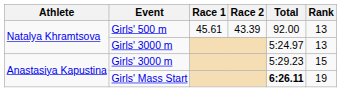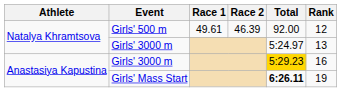 <table class="wikitable">
 <tr>
 <th>Athlete</th>
 <th>Event</th>
 <th>Race 1</th>
 <th>Race 2</th>
 <th>Total</th>
 <th>Rank</th>
 </tr>
 <tr>
 <td rowspan=2><a href='#'>Natalya Khramtsova</a></td>
 <td><a href='#'>Girls' 500 m</a></td>
-<td align="center">45.61</td>
-<td align="center">43.39</td>
+<td align="center">49.61</td>
+<td align="center">46.39</td>
 <td align="center">92.00</td>
-<td align="center">13</td>
+<td align="center">12</td>
 </tr>
 <tr>
 <td><a href='#'>Girls' 3000 m</a></td>
 <td colspan=2 bgcolor="wheat"></td>
 <td align="center">5:24.97</td>
 <td align="center">13</td>
 </tr>
 <tr>
 <td rowspan=2><a href='#'>Anastasiya Kapustina</a></td>
 <td><a href='#'>Girls' 3000 m</a></td>
 <td colspan=2 bgcolor="wheat"></td>
-<td align="center">5:29.23</td>
-<td align="center">15</td>
+<td align="center" style="background: gold;">5:29.23</td>
+<td align="center">16</td>
 </tr>
 <tr>
 <td><a href='#'>Girls' Mass Start</a></td>
 <td colspan=2 bgcolor="wheat"></td>
 <td align="center"><strong>6:26.11</strong></td>
 <td align="center">19</td>
 </tr>
 </table>
